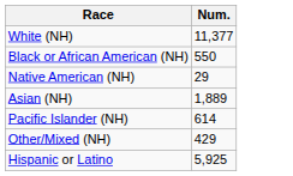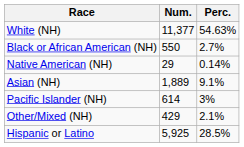 <table class="wikitable">
 <tr>
 <th>Race</th>
 <th>Num.</th>
+<th>Perc.</th>
 </tr>
 <tr>
 <td><a href='#'>White</a> (NH)</td>
 <td>11,377</td>
+<td>54.63%</td>
 </tr>
 <tr>
 <td><a href='#'>Black or African American</a> (NH)</td>
 <td>550</td>
+<td>2.7%</td>
 </tr>
 <tr>
 <td><a href='#'>Native American</a> (NH)</td>
 <td>29</td>
+<td>0.14%</td>
 </tr>
 <tr>
 <td><a href='#'>Asian</a> (NH)</td>
 <td>1,889</td>
+<td>9.1%</td>
 </tr>
 <tr>
 <td><a href='#'>Pacific Islander</a> (NH)</td>
 <td>614</td>
+<td>3%</td>
 </tr>
 <tr>
 <td><a href='#'>Other/Mixed</a> (NH)</td>
 <td>429</td>
+<td>2.1%</td>
 </tr>
 <tr>
 <td><a href='#'>Hispanic</a> or <a href='#'>Latino</a></td>
 <td>5,925</td>
+<td>28.5%</td>
 </tr>
 </table>
